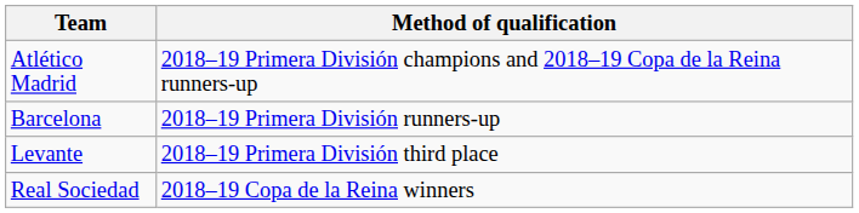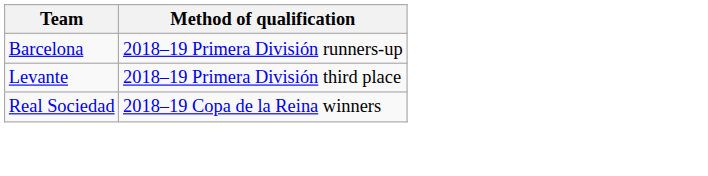 <table class="wikitable">
 <tr>
 <th>Team</th>
 <th>Method of qualification</th>
-</tr>
-<tr>
-<td><a href='#'>Atlético Madrid</a></td>
-<td><a href='#'>2018–19 Primera División</a> champions and <a href='#'>2018–19 Copa de la Reina</a> runners-up</td>
 </tr>
 <tr>
 <td><a href='#'>Barcelona</a></td>
 <td><a href='#'>2018–19 Primera División</a> runners-up</td>
 </tr>
 <tr>
 <td><a href='#'>Levante</a></td>
 <td><a href='#'>2018–19 Primera División</a> third place</td>
 </tr>
 <tr>
 <td><a href='#'>Real Sociedad</a></td>
 <td><a href='#'>2018–19 Copa de la Reina</a> winners</td>
 </tr>
 </table>
